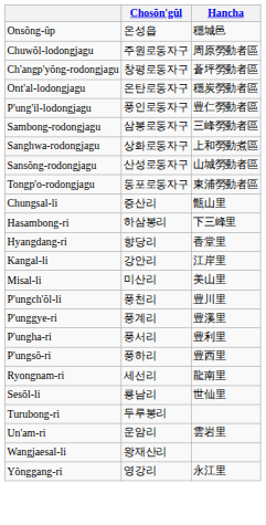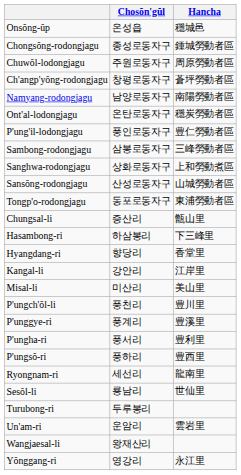 <table class="wikitable">
 <tr>
 <th></th>
 <th><a href='#'>Chosŏn'gŭl</a></th>
 <th><a href='#'>Hancha</a></th>
 </tr>
 <tr>
 <td>Onsŏng-ŭp</td>
 <td>온성읍</td>
 <td>穩城邑</td>
 </tr>
 <tr>
+<td>Chongsŏng-rodongjagu</td>
+<td>종성로동자구</td>
+<td>鍾城勞動者區</td>
+</tr>
+<tr>
 <td>Chuwŏl-lodongjagu</td>
 <td>주원로동자구</td>
 <td>周原勞動者區</td>
 </tr>
 <tr>
 <td>Ch'angp'yŏng-rodongjagu</td>
 <td>창평로동자구</td>
 <td>蒼坪勞動者區</td>
+</tr>
+<tr>
+<td><a href='#'>Namyang-rodongjagu</a></td>
+<td>남양로동자구</td>
+<td>南陽勞動者區</td>
 </tr>
 <tr>
 <td>Ont'al-lodongjagu</td>
 <td>온탄로동자구</td>
 <td>穩炭勞動者區</td>
 </tr>
 <tr>
 <td>P'ung'il-lodongjagu</td>
 <td>풍인로동자구</td>
 <td>豊仁勞動者區</td>
 </tr>
 <tr>
 <td>Sambong-rodongjagu</td>
 <td>삼봉로동자구</td>
 <td>三峰勞動者區</td>
 </tr>
 <tr>
 <td>Sanghwa-rodongjagu</td>
 <td>상화로동자구</td>
 <td>上和勞動煮區</td>
 </tr>
 <tr>
 <td>Sansŏng-rodongjagu</td>
 <td>산성로동자구</td>
 <td>山城勞動者區</td>
 </tr>
 <tr>
 <td>Tongp'o-rodongjagu</td>
 <td>동포로동자구</td>
 <td>東浦勞動者區</td>
 </tr>
 <tr>
 <td>Chungsal-li</td>
 <td>증산리</td>
 <td>甑山里</td>
 </tr>
 <tr>
 <td>Hasambong-ri</td>
 <td>하삼봉리</td>
 <td>下三峰里</td>
 </tr>
 <tr>
 <td>Hyangdang-ri</td>
 <td>향당리</td>
 <td>香堂里</td>
 </tr>
 <tr>
 <td>Kangal-li</td>
 <td>강안리</td>
 <td>江岸里</td>
 </tr>
 <tr>
 <td>Misal-li</td>
 <td>미산리</td>
 <td>美山里</td>
 </tr>
 <tr>
 <td>P'ungch'ŏl-li</td>
 <td>풍천리</td>
 <td>豊川里</td>
 </tr>
 <tr>
 <td>P'unggye-ri</td>
 <td>풍계리</td>
 <td>豊溪里</td>
 </tr>
 <tr>
 <td>P'ungha-ri</td>
 <td>풍서리</td>
 <td>豊利里</td>
 </tr>
 <tr>
 <td>P'ungsŏ-ri</td>
 <td>풍하리</td>
 <td>豊西里</td>
 </tr>
 <tr>
 <td>Ryongnam-ri</td>
 <td>세선리</td>
 <td>龍南里</td>
 </tr>
 <tr>
 <td>Sesŏl-li</td>
 <td>룡남리</td>
 <td>世仙里</td>
 </tr>
 <tr>
 <td>Turubong-ri</td>
 <td>두루봉리</td>
 <td></td>
 </tr>
 <tr>
 <td>Un'am-ri</td>
 <td>운암리</td>
 <td>雲岩里</td>
 </tr>
 <tr>
 <td>Wangjaesal-li</td>
 <td>왕재산리</td>
 <td></td>
 </tr>
 <tr>
 <td>Yŏnggang-ri</td>
 <td>영강리</td>
 <td>永江里</td>
 </tr>
 </table>
